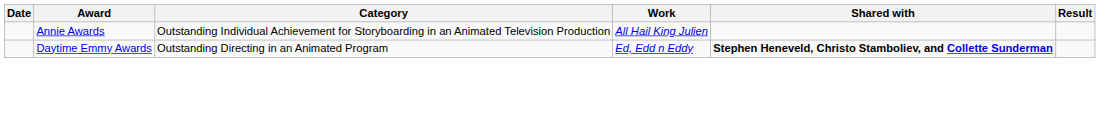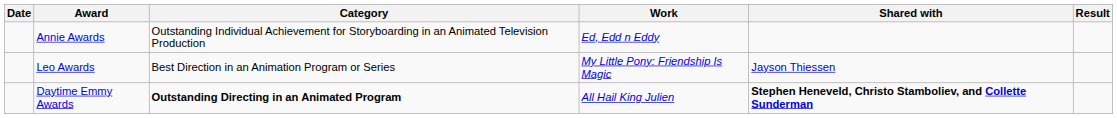 <table class="wikitable sortable" style="margin-right: 0;">
 <tr>
 <th>Date</th>
 <th>Award</th>
 <th>Category</th>
 <th>Work</th>
 <th>Shared with</th>
 <th>Result</th>
 </tr>
 <tr>
 <td></td>
 <td><a href='#'>Annie Awards</a></td>
 <td>Outstanding Individual Achievement for Storyboarding in an Animated Television Production</td>
-<td><em><a href='#'>All Hail King Julien</a></em></td>
+<td><em><a href='#'>Ed, Edd n Eddy</a></em><br></td>
 <td></td>
 <td></td>
 </tr>
 <tr>
 <td></td>
+<td><a href='#'>Leo Awards</a></td>
+<td>Best Direction in an Animation Program or Series</td>
+<td><em><a href='#'>My Little Pony: Friendship Is Magic</a></em></td>
+<td><a href='#'>Jayson Thiessen</a></td>
+<td></td>
+</tr>
+<tr>
+<td></td>
 <td><a href='#'>Daytime Emmy Awards</a></td>
-<td>Outstanding Directing in an Animated Program</td>
-<td><em><a href='#'>Ed, Edd n Eddy</a></em><br></td>
+<td><strong>Outstanding Directing in an Animated Program</strong></td>
+<td><em><a href='#'>All Hail King Julien</a></em></td>
 <td><strong>Stephen Heneveld, Christo Stamboliev, and <a href='#'>Collette Sunderman</a></strong></td>
 <td></td>
 </tr>
 </table>
